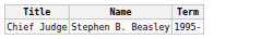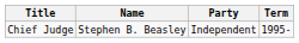 <table class = "wikitable">
 <tr>
 <th>Title</th>
 <th>Name</th>
+<th>Party</th>
 <th>Term</th>
 </tr>
 <tr>
 <td>Chief Judge</td>
 <td>Stephen B. Beasley</td>
+<td>Independent</td>
 <td>1995-</td>
 </tr>
 </table>
